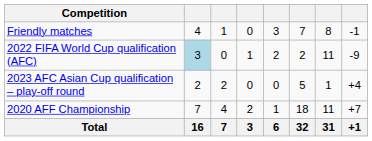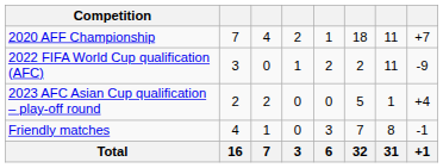 <table class="wikitable" style="text-align: center;">
 <tr>
 <th width=250>Competition</th>
 <th width=30></th>
 <th width=30></th>
 <th width=30></th>
 <th width=30></th>
 <th width=30></th>
 <th width=30></th>
 <th width=30></th>
 </tr>
 <tr>
-<td align="left"><a href='#'>Friendly matches</a></td>
+<td align="left"><a href='#'>2020 AFF Championship</a></td>
+<td>7</td>
 <td>4</td>
+<td>2</td>
 <td>1</td>
-<td>0</td>
-<td>3</td>
-<td>7</td>
-<td>8</td>
-<td>-1</td>
+<td>18</td>
+<td>11</td>
+<td>+7</td>
 </tr>
 <tr>
 <td align="left"><a href='#'>2022 FIFA World Cup qualification (AFC)</a></td>
-<td style="background: lightblue;">3</td>
+<td>3</td>
 <td>0</td>
 <td>1</td>
 <td>2</td>
 <td>2</td>
 <td>11</td>
 <td>-9</td>
 </tr>
 <tr>
 <td align="left"><a href='#'>2023 AFC Asian Cup qualification – play-off round</a></td>
 <td>2</td>
 <td>2</td>
 <td>0</td>
 <td>0</td>
 <td>5</td>
 <td>1</td>
 <td>+4</td>
 </tr>
 <tr>
-<td align="left"><a href='#'>2020 AFF Championship</a></td>
+<td align="left"><a href='#'>Friendly matches</a></td>
+<td>4</td>
+<td>1</td>
+<td>0</td>
+<td>3</td>
 <td>7</td>
-<td>4</td>
-<td>2</td>
-<td>1</td>
-<td>18</td>
-<td>11</td>
-<td>+7</td>
+<td>8</td>
+<td>-1</td>
 </tr>
 <tr>
 <th>Total</th>
 <th>16</th>
 <th>7</th>
 <th>3</th>
 <th>6</th>
 <th>32</th>
 <th>31</th>
 <th>+1</th>
 </tr>
 </table>
